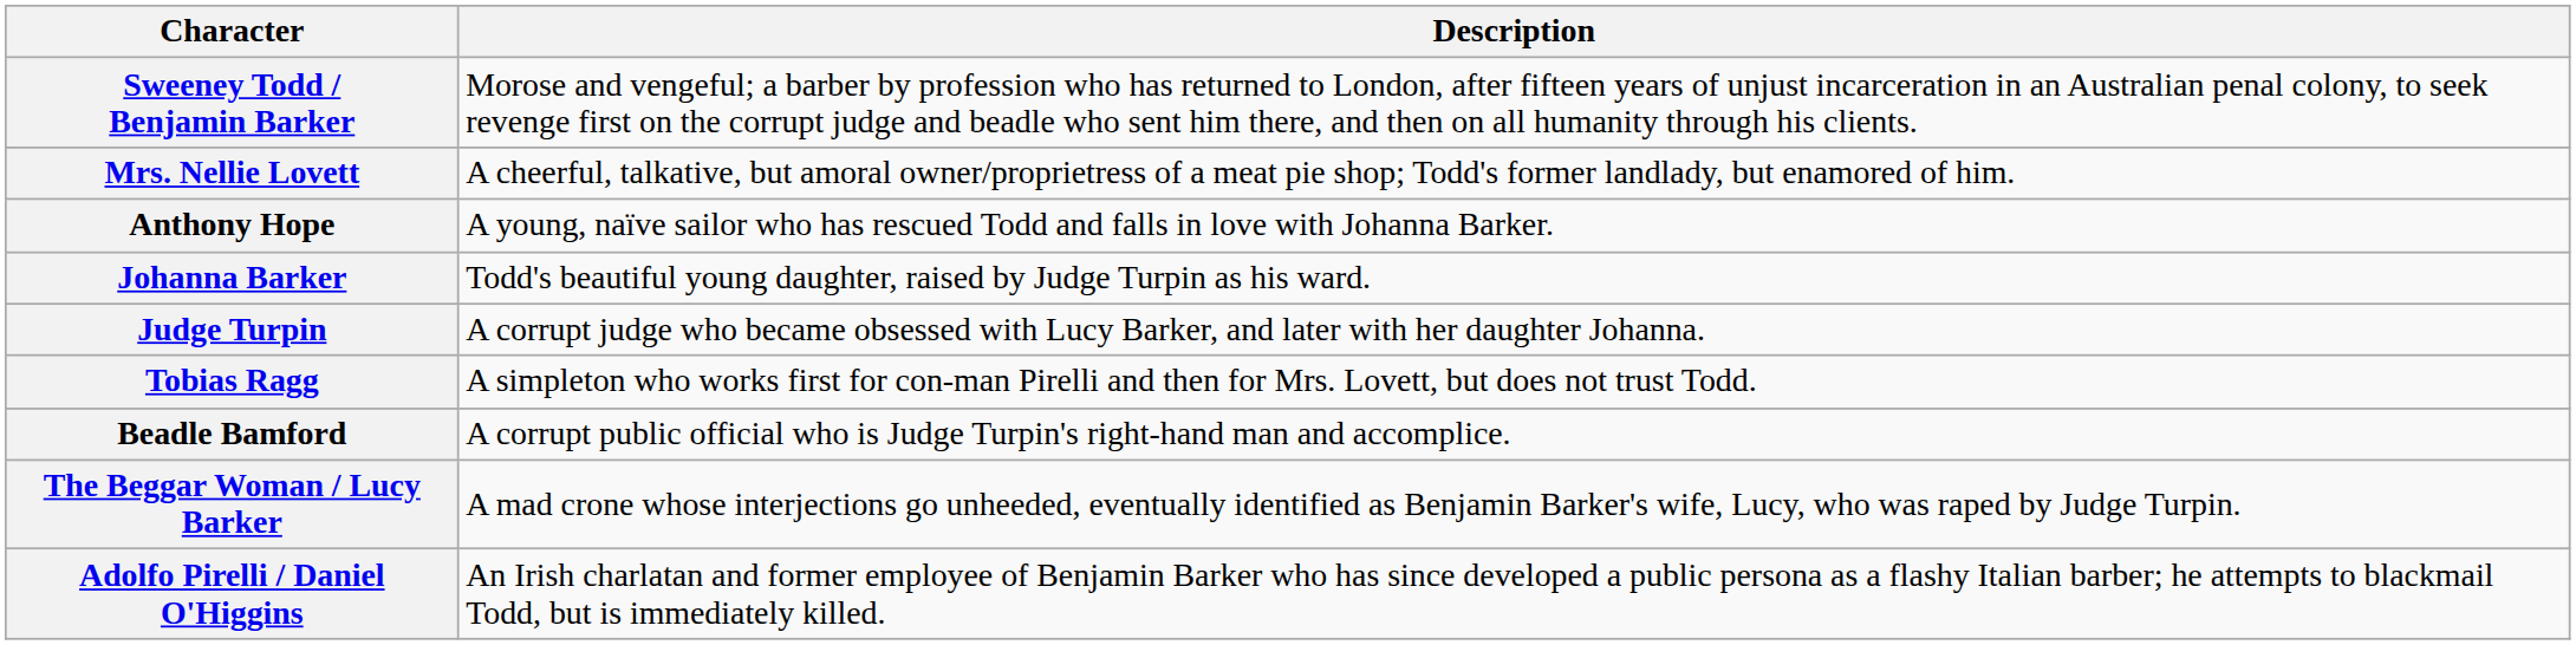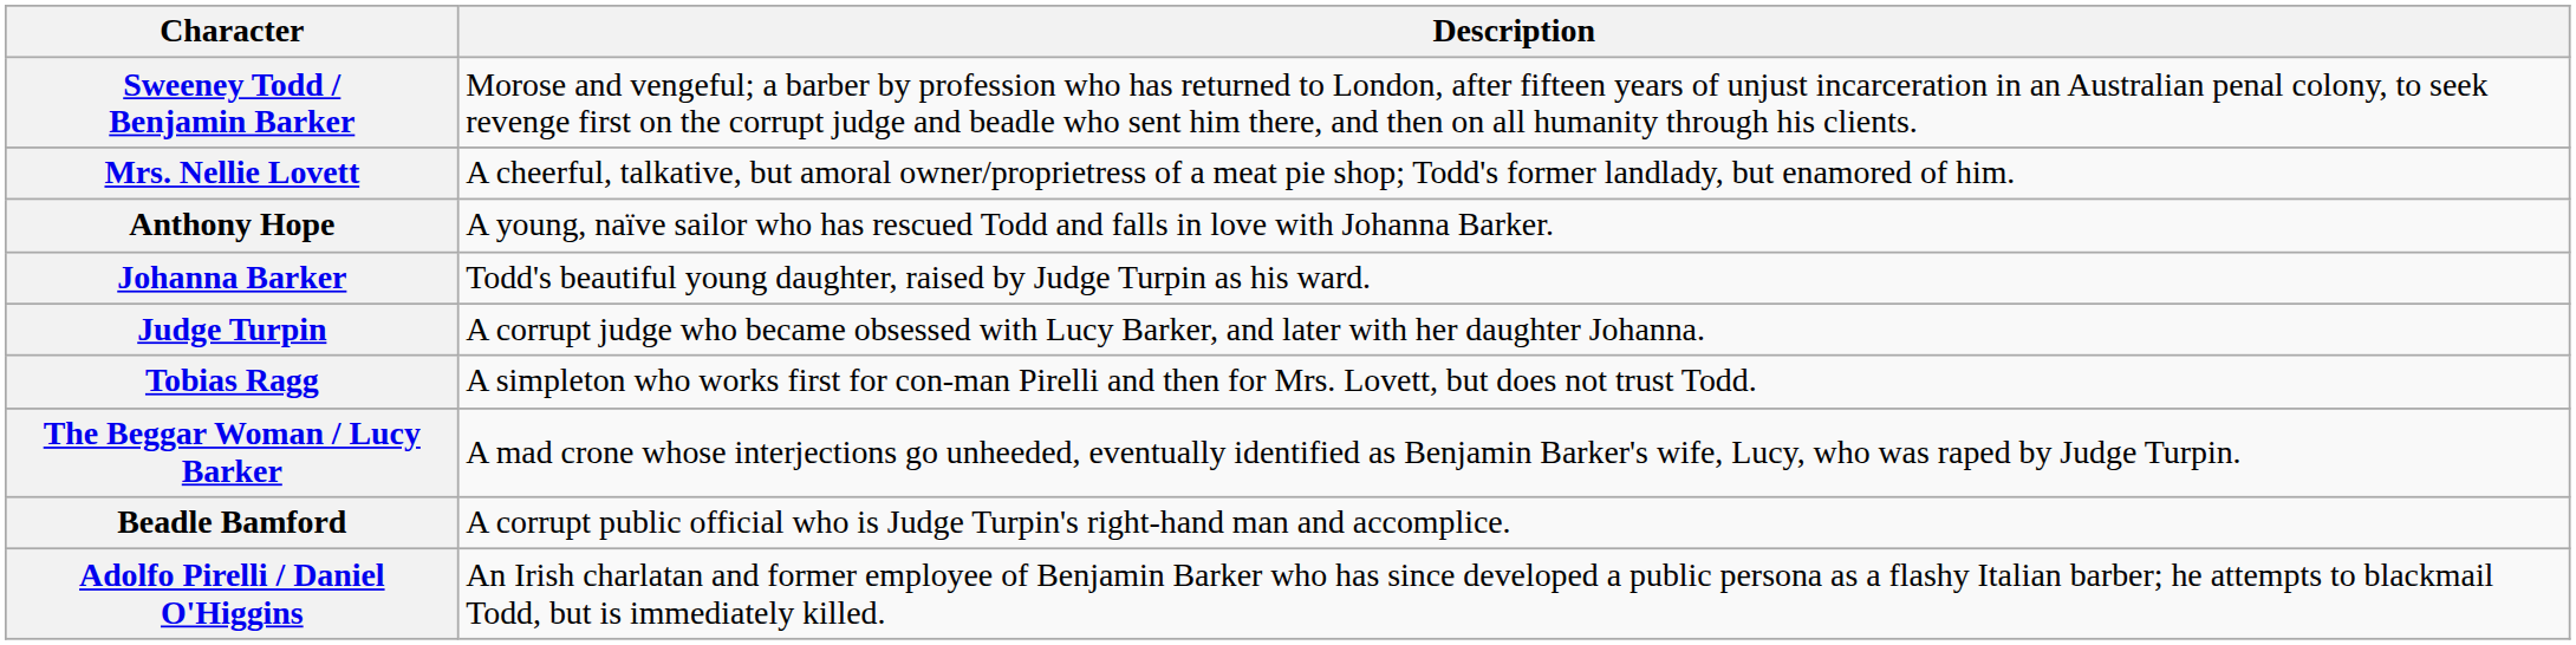 <table class="wikitable">
 <tr>
 <th style="width:15%;">Character</th>
 <th style="width:70%;">Description</th>
 </tr>
 <tr>
 <th style="text-align:center;"><a href='#'>Sweeney Todd /<br>Benjamin Barker</a></th>
 <td>Morose and vengeful; a barber by profession who has returned to London, after fifteen years of unjust incarceration in an Australian penal colony, to seek revenge first on the corrupt judge and beadle who sent him there, and then on all humanity through his clients.</td>
 </tr>
 <tr>
 <th style="text-align:center;"><a href='#'>Mrs. Nellie Lovett</a></th>
 <td>A cheerful, talkative, but amoral owner/proprietress of a meat pie shop; Todd's former landlady, but enamored of him.</td>
 </tr>
 <tr>
 <th style="text-align:center;">Anthony Hope</th>
 <td>A young, naïve sailor who has rescued Todd and falls in love with Johanna Barker.</td>
 </tr>
 <tr>
 <th style="text-align:center;"><a href='#'>Johanna Barker</a></th>
 <td>Todd's beautiful young daughter, raised by Judge Turpin as his ward.</td>
 </tr>
 <tr>
 <th style="text-align:center;"><a href='#'>Judge Turpin</a></th>
 <td>A corrupt judge who became obsessed with Lucy Barker, and later with her daughter Johanna.</td>
 </tr>
 <tr>
 <th style="text-align:center;"><a href='#'>Tobias Ragg</a></th>
 <td>A simpleton who works first for con-man Pirelli and then for Mrs. Lovett, but does not trust Todd.</td>
 </tr>
 <tr>
+<th style="text-align:center;"><a href='#'>The Beggar Woman / Lucy Barker</a></th>
+<td>A mad crone whose interjections go unheeded, eventually identified as Benjamin Barker's wife, Lucy, who was raped by Judge Turpin.</td>
+</tr>
+<tr>
 <th style="text-align:center;">Beadle Bamford</th>
 <td>A corrupt public official who is Judge Turpin's right-hand man and accomplice.</td>
-</tr>
-<tr>
-<th style="text-align:center;"><a href='#'>The Beggar Woman / Lucy Barker</a></th>
-<td>A mad crone whose interjections go unheeded, eventually identified as Benjamin Barker's wife, Lucy, who was raped by Judge Turpin.</td>
 </tr>
 <tr>
 <th style="text-align:center;"><a href='#'>Adolfo Pirelli / Daniel O'Higgins</a></th>
 <td>An Irish charlatan and former employee of Benjamin Barker who has since developed a public persona as a flashy Italian barber; he attempts to blackmail Todd, but is immediately killed.</td>
 </tr>
 </table>
